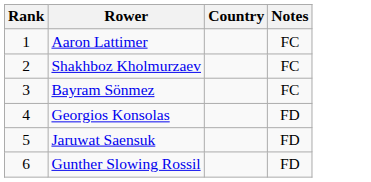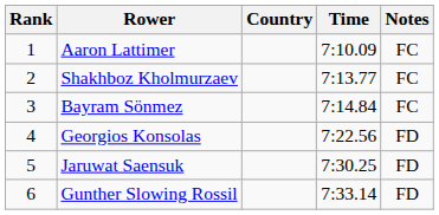 <table class="wikitable" style="text-align:center">
 <tr>
 <th>Rank</th>
 <th>Rower</th>
 <th>Country</th>
+<th>Time</th>
 <th>Notes</th>
 </tr>
 <tr>
 <td>1</td>
 <td align="left"><a href='#'>Aaron Lattimer</a></td>
 <td align="left"></td>
+<td>7:10.09</td>
 <td>FC</td>
 </tr>
 <tr>
 <td>2</td>
 <td align="left"><a href='#'>Shakhboz Kholmurzaev</a></td>
 <td align="left"></td>
+<td>7:13.77</td>
 <td>FC</td>
 </tr>
 <tr>
 <td>3</td>
 <td align="left"><a href='#'>Bayram Sönmez</a></td>
 <td align="left"></td>
+<td>7:14.84</td>
 <td>FC</td>
 </tr>
 <tr>
 <td>4</td>
 <td align="left"><a href='#'>Georgios Konsolas</a></td>
 <td align="left"></td>
+<td>7:22.56</td>
 <td>FD</td>
 </tr>
 <tr>
 <td>5</td>
 <td align="left"><a href='#'>Jaruwat Saensuk</a></td>
 <td align="left"></td>
+<td>7:30.25</td>
 <td>FD</td>
 </tr>
 <tr>
 <td>6</td>
 <td align="left"><a href='#'>Gunther Slowing Rossil</a></td>
 <td align="left"></td>
+<td>7:33.14</td>
 <td>FD</td>
 </tr>
 </table>
